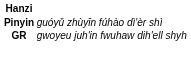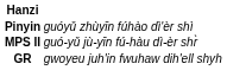 <table>
 <tr>
 <th>Hanzi</th>
 <td></td>
 </tr>
 <tr>
 <th>Pinyin</th>
 <td><em>guóyǔ zhùyīn fúhào dì'èr shì</em></td>
 </tr>
 <tr>
+<th>MPS II</th>
+<td><em>guó-yǔ jù-yīn fú-hàu dì-èr shr̀</em></td>
+</tr>
+<tr>
 <th>GR</th>
 <td><em>gwoyeu juh'in fwuhaw dih'ell shyh</em></td>
 </tr>
 </table>
